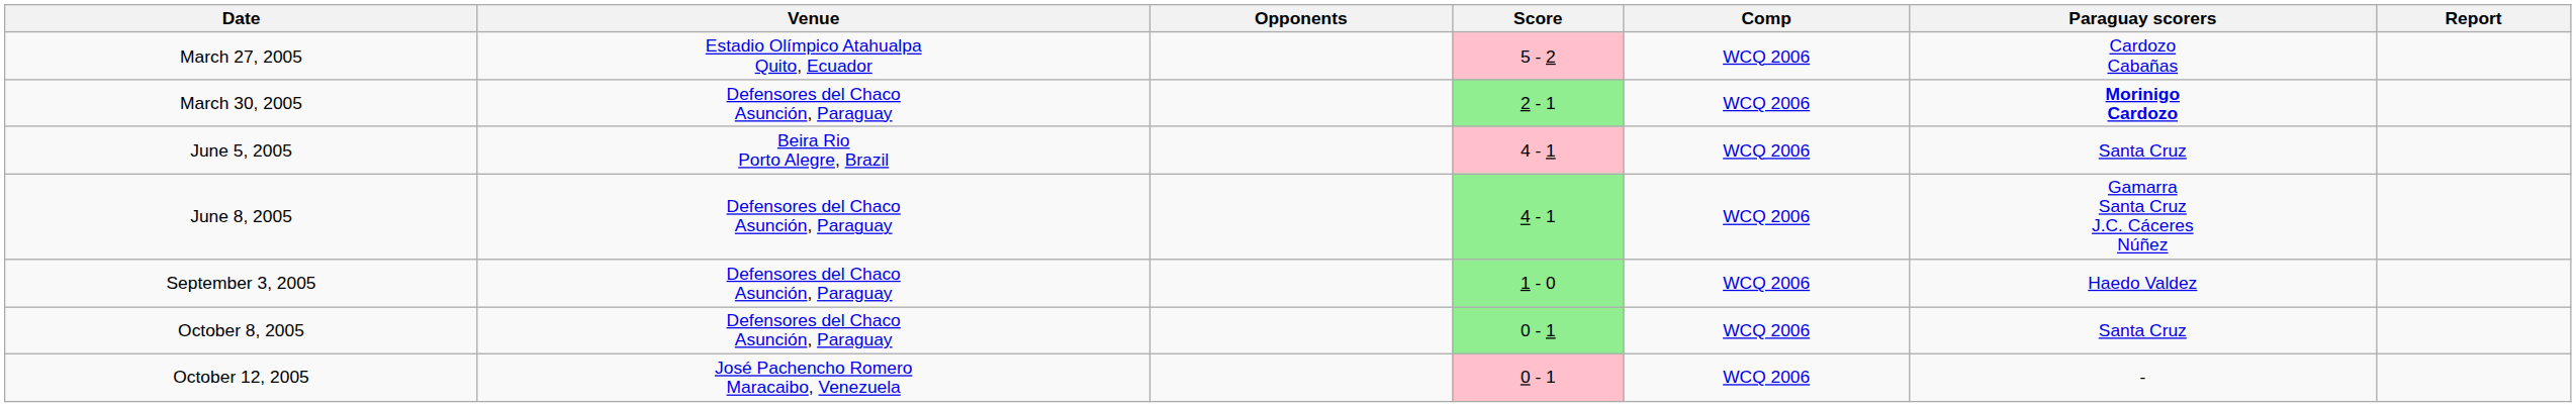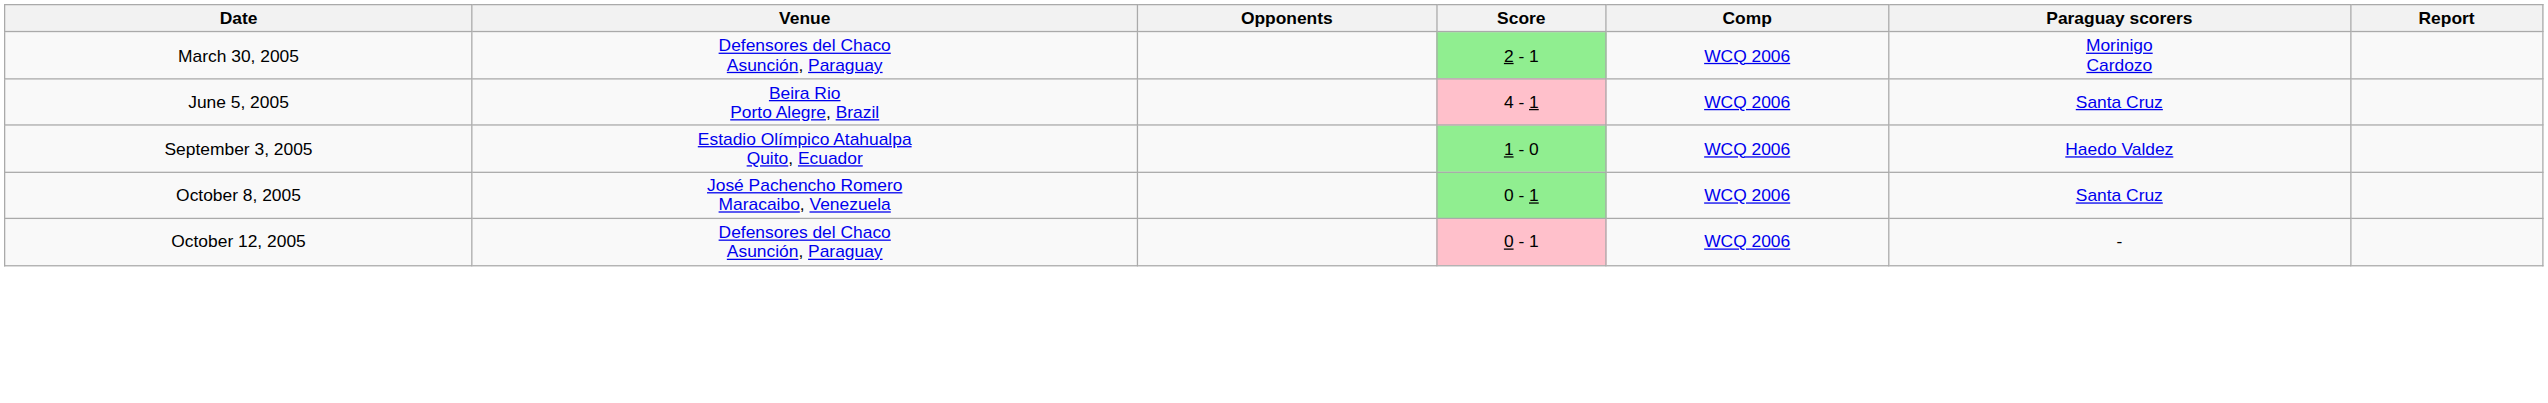 <table class="wikitable" style="font-size:85%; text-align:center;" width="100%">
 <tr>
 <th>Date</th>
 <th>Venue</th>
 <th>Opponents</th>
 <th>Score</th>
 <th>Comp</th>
 <th>Paraguay scorers</th>
 <th>Report</th>
 </tr>
 <tr>
-<td>March 27, 2005</td>
-<td><a href='#'>Estadio Olímpico Atahualpa</a><br><a href='#'>Quito</a>, <a href='#'>Ecuador</a></td>
-<td></td>
-<td bgcolor="pink">5 - <u>2</u></td>
-<td><a href='#'>WCQ 2006</a></td>
-<td><a href='#'>Cardozo</a>  <br><a href='#'>Cabañas</a> </td>
-<td></td>
-</tr>
-<tr>
 <td>March 30, 2005</td>
 <td><a href='#'>Defensores del Chaco</a><br><a href='#'>Asunción</a>, <a href='#'>Paraguay</a></td>
 <td></td>
 <td bgcolor="lightgreen"><u>2</u> - 1</td>
 <td><a href='#'>WCQ 2006</a></td>
-<td><strong><a href='#'>Morinigo</a>  <br><a href='#'>Cardozo</a> </strong></td>
+<td><a href='#'>Morinigo</a>  <br><a href='#'>Cardozo</a> </td>
 <td></td>
 </tr>
 <tr>
 <td>June 5, 2005</td>
 <td><a href='#'>Beira Rio</a><br><a href='#'>Porto Alegre</a>, <a href='#'>Brazil</a></td>
 <td></td>
 <td bgcolor="pink">4 - <u>1</u></td>
 <td><a href='#'>WCQ 2006</a></td>
 <td><a href='#'>Santa Cruz</a> </td>
 <td></td>
 </tr>
 <tr>
-<td>June 8, 2005</td>
-<td><a href='#'>Defensores del Chaco</a><br><a href='#'>Asunción</a>, <a href='#'>Paraguay</a></td>
-<td></td>
-<td bgcolor="lightgreen"><u>4</u> - 1</td>
-<td><a href='#'>WCQ 2006</a></td>
-<td><a href='#'>Gamarra</a>  <br> <a href='#'>Santa Cruz</a> <br> <a href='#'>J.C. Cáceres</a>  <br> <a href='#'>Núñez</a> </td>
-<td></td>
-</tr>
-<tr>
 <td>September 3, 2005</td>
-<td><a href='#'>Defensores del Chaco</a><br><a href='#'>Asunción</a>, <a href='#'>Paraguay</a></td>
+<td><a href='#'>Estadio Olímpico Atahualpa</a><br><a href='#'>Quito</a>, <a href='#'>Ecuador</a></td>
 <td></td>
 <td bgcolor="lightgreen"><u>1</u> - 0</td>
 <td><a href='#'>WCQ 2006</a></td>
 <td><a href='#'>Haedo Valdez</a> </td>
 <td></td>
 </tr>
 <tr>
 <td>October 8, 2005</td>
-<td><a href='#'>Defensores del Chaco</a><br><a href='#'>Asunción</a>, <a href='#'>Paraguay</a></td>
+<td><a href='#'>José Pachencho Romero</a><br><a href='#'>Maracaibo</a>, <a href='#'>Venezuela</a></td>
 <td></td>
 <td bgcolor="lightgreen">0 - <u>1</u></td>
 <td><a href='#'>WCQ 2006</a></td>
 <td><a href='#'>Santa Cruz</a> </td>
 <td></td>
 </tr>
 <tr>
 <td>October 12, 2005</td>
-<td><a href='#'>José Pachencho Romero</a><br><a href='#'>Maracaibo</a>, <a href='#'>Venezuela</a></td>
+<td><a href='#'>Defensores del Chaco</a><br><a href='#'>Asunción</a>, <a href='#'>Paraguay</a></td>
 <td></td>
 <td bgcolor="pink"><u>0</u> - 1</td>
 <td><a href='#'>WCQ 2006</a></td>
 <td>-</td>
 <td></td>
 </tr>
 </table>
